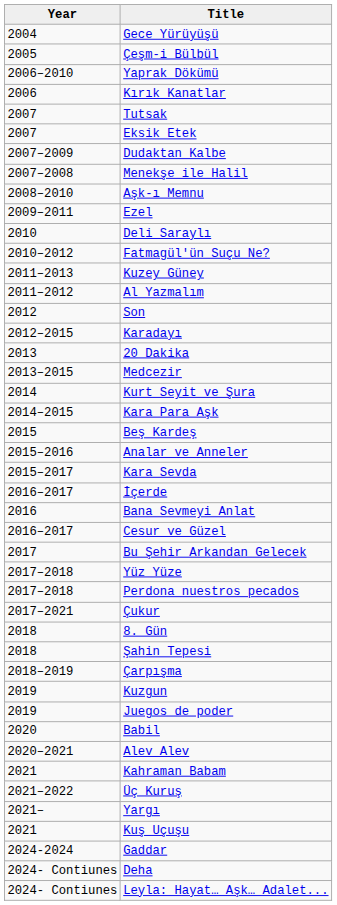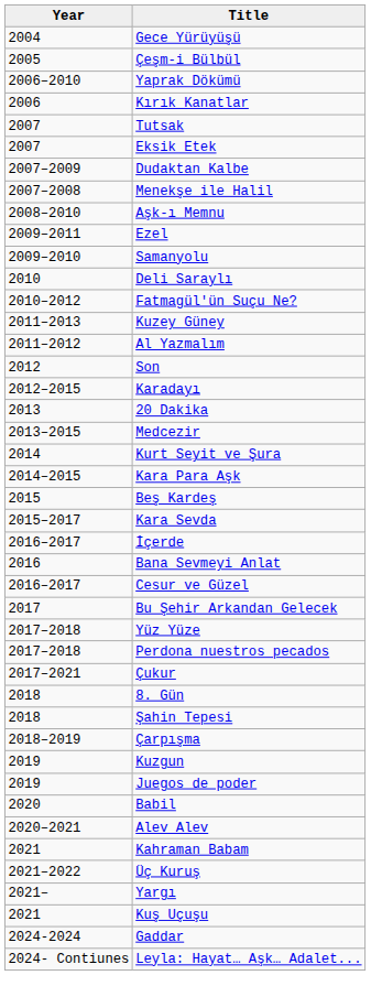 <table class="wikitable sortable">
 <tr>
 <th style="background:#efefef;">Year</th>
 <th style="background:#efefef;">Title</th>
 </tr>
 <tr>
 <td>2004</td>
 <td><a href='#'>Gece Yürüyüşü</a></td>
 </tr>
 <tr>
 <td>2005</td>
 <td><a href='#'>Çeşm-i Bülbül</a></td>
 </tr>
 <tr>
 <td>2006–2010</td>
 <td><a href='#'>Yaprak Dökümü</a></td>
 </tr>
 <tr>
 <td>2006</td>
 <td><a href='#'>Kırık Kanatlar</a></td>
 </tr>
 <tr>
 <td>2007</td>
 <td><a href='#'>Tutsak</a></td>
 </tr>
 <tr>
 <td>2007</td>
 <td><a href='#'>Eksik Etek</a></td>
 </tr>
 <tr>
 <td>2007–2009</td>
 <td><a href='#'>Dudaktan Kalbe</a></td>
 </tr>
 <tr>
 <td>2007–2008</td>
 <td><a href='#'>Menekşe ile Halil</a></td>
 </tr>
 <tr>
 <td>2008–2010</td>
 <td><a href='#'>Aşk-ı Memnu</a></td>
 </tr>
 <tr>
 <td>2009–2011</td>
 <td><a href='#'>Ezel</a></td>
 </tr>
 <tr>
+<td>2009–2010</td>
+<td><a href='#'>Samanyolu</a></td>
+</tr>
+<tr>
 <td>2010</td>
 <td><a href='#'>Deli Saraylı</a></td>
 </tr>
 <tr>
 <td>2010–2012</td>
 <td><a href='#'>Fatmagül'ün Suçu Ne?</a></td>
 </tr>
 <tr>
 <td>2011–2013</td>
 <td><a href='#'>Kuzey Güney</a></td>
 </tr>
 <tr>
 <td>2011–2012</td>
 <td><a href='#'>Al Yazmalım</a></td>
 </tr>
 <tr>
 <td>2012</td>
 <td><a href='#'>Son</a></td>
 </tr>
 <tr>
 <td>2012–2015</td>
 <td><a href='#'>Karadayı</a></td>
 </tr>
 <tr>
 <td>2013</td>
 <td><a href='#'>20 Dakika</a></td>
 </tr>
 <tr>
 <td>2013–2015</td>
 <td><a href='#'>Medcezir</a></td>
 </tr>
 <tr>
 <td>2014</td>
 <td><a href='#'>Kurt Seyit ve Şura</a></td>
 </tr>
 <tr>
 <td>2014–2015</td>
 <td><a href='#'>Kara Para Aşk</a></td>
 </tr>
 <tr>
 <td>2015</td>
 <td><a href='#'>Beş Kardeş</a></td>
-</tr>
-<tr>
-<td>2015–2016</td>
-<td><a href='#'>Analar ve Anneler</a></td>
 </tr>
 <tr>
 <td>2015–2017</td>
 <td><a href='#'>Kara Sevda</a></td>
 </tr>
 <tr>
 <td>2016–2017</td>
 <td><a href='#'>İçerde</a></td>
 </tr>
 <tr>
 <td>2016</td>
 <td><a href='#'>Bana Sevmeyi Anlat</a></td>
 </tr>
 <tr>
 <td>2016–2017</td>
 <td><a href='#'>Cesur ve Güzel</a></td>
 </tr>
 <tr>
 <td>2017</td>
 <td><a href='#'>Bu Şehir Arkandan Gelecek</a></td>
 </tr>
 <tr>
 <td>2017–2018</td>
 <td><a href='#'>Yüz Yüze</a></td>
 </tr>
 <tr>
 <td>2017–2018</td>
 <td><a href='#'>Perdona nuestros pecados</a></td>
 </tr>
 <tr>
 <td>2017–2021</td>
 <td><a href='#'>Çukur</a></td>
 </tr>
 <tr>
 <td>2018</td>
 <td><a href='#'>8. Gün</a></td>
 </tr>
 <tr>
 <td>2018</td>
 <td><a href='#'>Şahin Tepesi</a></td>
 </tr>
 <tr>
 <td>2018–2019</td>
 <td><a href='#'>Çarpışma</a></td>
 </tr>
 <tr>
 <td>2019</td>
 <td><a href='#'>Kuzgun</a></td>
 </tr>
 <tr>
 <td>2019</td>
 <td><a href='#'>Juegos de poder</a></td>
 </tr>
 <tr>
 <td>2020</td>
 <td><a href='#'>Babil</a></td>
 </tr>
 <tr>
 <td>2020–2021</td>
 <td><a href='#'>Alev Alev</a></td>
 </tr>
 <tr>
 <td>2021</td>
 <td><a href='#'>Kahraman Babam</a></td>
 </tr>
 <tr>
 <td>2021–2022</td>
 <td><a href='#'>Üç Kuruş</a></td>
 </tr>
 <tr>
 <td>2021–</td>
 <td><a href='#'>Yargı</a></td>
 </tr>
 <tr>
 <td>2021</td>
 <td><a href='#'>Kuş Uçuşu</a></td>
 </tr>
 <tr>
 <td>2024-2024</td>
 <td><a href='#'>Gaddar</a></td>
 </tr>
 <tr>
 <td>2024- Contiunes</td>
-<td><a href='#'>Deha</a></td>
-</tr>
-<tr>
-<td>2024- Contiunes</td>
 <td><a href='#'>Leyla: Hayat… Aşk… Adalet...</a></td>
 </tr>
 </table>
